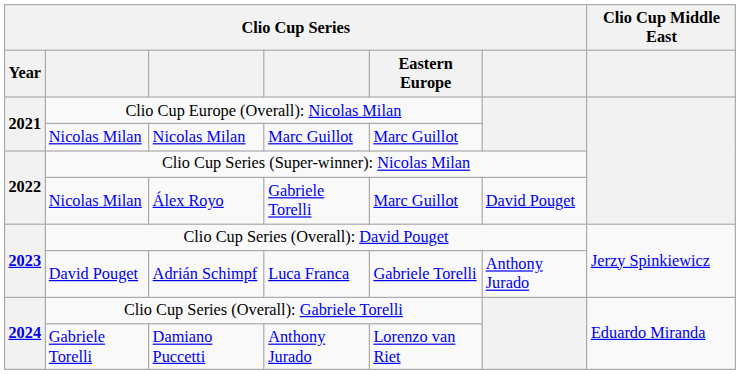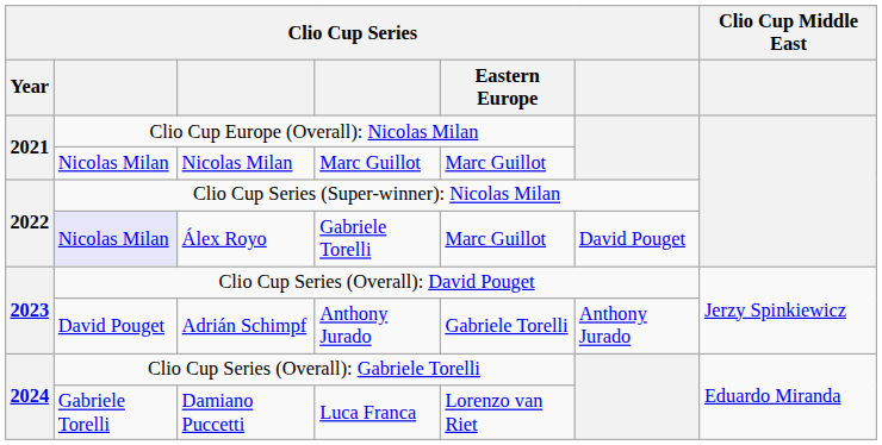 <table class="wikitable" style="font-size:85%">
 <tr>
 <th colspan=6>Clio Cup Series</th>
 <th>Clio Cup Middle East</th>
 </tr>
 <tr>
 <th>Year</th>
 <th></th>
 <th></th>
 <th></th>
 <th>Eastern Europe</th>
 <th></th>
 <th></th>
 </tr>
 <tr>
 <th rowspan=2>2021</th>
 <td colspan=4 align=center>Clio Cup Europe (Overall):  <a href='#'>Nicolas Milan</a></td>
 <th rowspan=2></th>
 <th rowspan=4></th>
 </tr>
 <tr>
 <td> <a href='#'>Nicolas Milan</a></td>
 <td> <a href='#'>Nicolas Milan</a></td>
 <td> <a href='#'>Marc Guillot</a></td>
 <td> <a href='#'>Marc Guillot</a></td>
 </tr>
 <tr>
 <th rowspan=2>2022</th>
 <td colspan=5 align=center>Clio Cup Series (Super-winner):  <a href='#'>Nicolas Milan</a></td>
 </tr>
 <tr>
-<td> <a href='#'>Nicolas Milan</a></td>
+<td style="background: lavender;"> <a href='#'>Nicolas Milan</a></td>
 <td> <a href='#'>Álex Royo</a></td>
 <td> <a href='#'>Gabriele Torelli</a></td>
 <td> <a href='#'>Marc Guillot</a></td>
 <td> <a href='#'>David Pouget</a></td>
 </tr>
 <tr>
 <th rowspan=2><a href='#'>2023</a></th>
 <td colspan=5 align=center>Clio Cup Series (Overall):  <a href='#'>David Pouget</a></td>
 <td rowspan=2> <a href='#'>Jerzy Spinkiewicz</a></td>
 </tr>
 <tr>
 <td> <a href='#'>David Pouget</a></td>
 <td> <a href='#'>Adrián Schimpf</a></td>
-<td> <a href='#'>Luca Franca</a></td>
+<td> <a href='#'>Anthony Jurado</a></td>
 <td> <a href='#'>Gabriele Torelli</a></td>
 <td> <a href='#'>Anthony Jurado</a></td>
 </tr>
 <tr>
 <th rowspan=2><a href='#'>2024</a></th>
 <td colspan=4 align=center>Clio Cup Series (Overall):  <a href='#'>Gabriele Torelli</a></td>
 <th rowspan=2></th>
 <td rowspan=2> <a href='#'>Eduardo Miranda</a></td>
 </tr>
 <tr>
 <td> <a href='#'>Gabriele Torelli</a></td>
 <td> <a href='#'>Damiano Puccetti</a></td>
-<td> <a href='#'>Anthony Jurado</a></td>
+<td> <a href='#'>Luca Franca</a></td>
 <td> <a href='#'>Lorenzo van Riet</a></td>
 </tr>
 </table>
